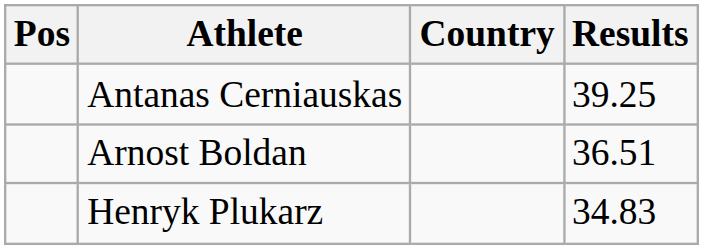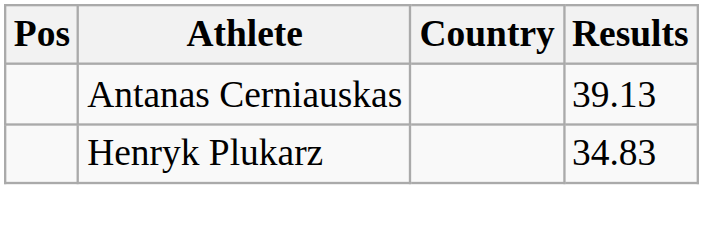 <table class="wikitable">
 <tr>
 <th>Pos</th>
 <th>Athlete</th>
 <th>Country</th>
 <th>Results</th>
 </tr>
 <tr>
 <td align="center"></td>
 <td>Antanas Cerniauskas</td>
 <td></td>
-<td>39.25</td>
-</tr>
-<tr>
-<td align="center"></td>
-<td>Arnost Boldan</td>
-<td></td>
-<td>36.51</td>
+<td>39.13</td>
 </tr>
 <tr>
 <td align="center"></td>
 <td>Henryk Plukarz</td>
 <td></td>
 <td>34.83</td>
 </tr>
 </table>
